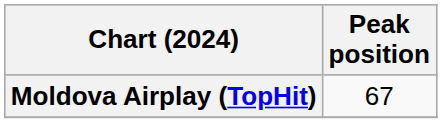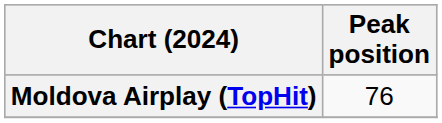 <table class="wikitable plainrowheaders" style="text-align:center">
 <tr>
 <th scope="col">Chart (2024)</th>
 <th scope="col">Peak<br>position</th>
 </tr>
 <tr>
 <th scope="row">Moldova Airplay (<a href='#'>TopHit</a>)</th>
-<td>67</td>
+<td>76</td>
 </tr>
 <tr>
 </tr>
 </table>
